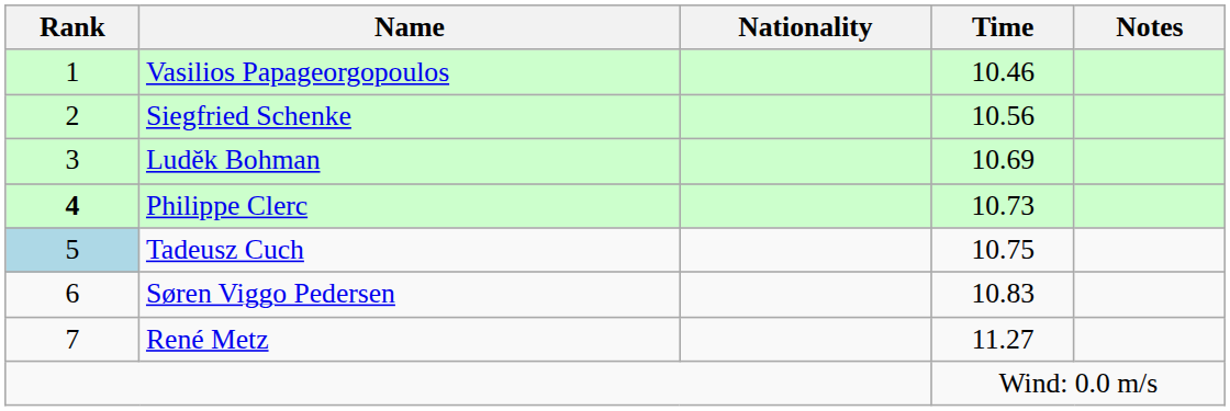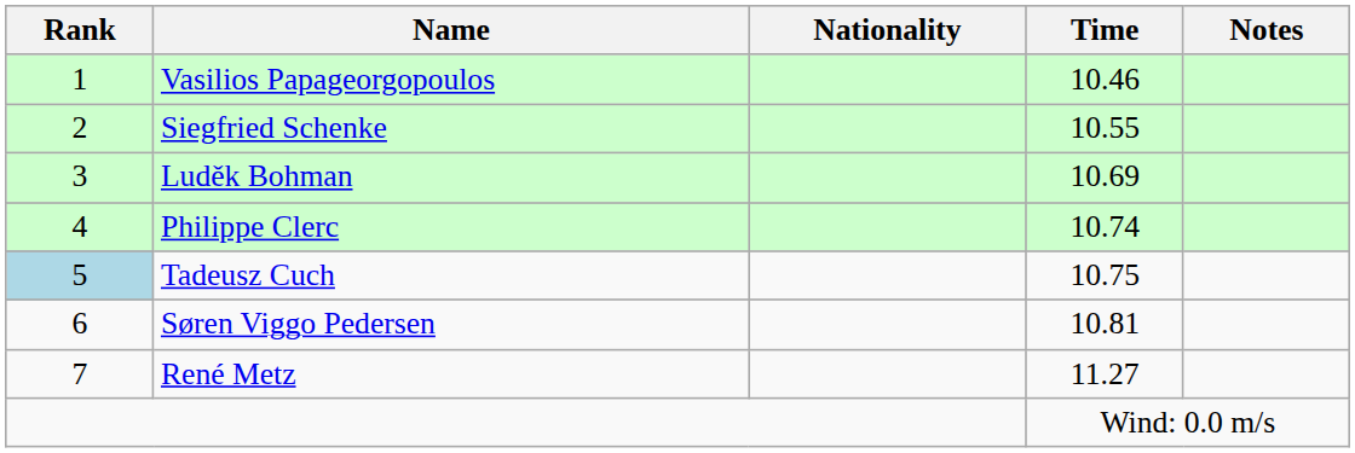 <table class="wikitable sortable" style="text-align:center;width: 55%">
 <tr>
 <th>Rank</th>
 <th>Name</th>
 <th>Nationality</th>
 <th>Time</th>
 <th>Notes</th>
 </tr>
 <tr bgcolor=ccffcc>
 <td>1</td>
 <td align=left><a href='#'>Vasilios Papageorgopoulos</a></td>
 <td align=left></td>
 <td>10.46</td>
 <td></td>
 </tr>
 <tr bgcolor=ccffcc>
 <td>2</td>
 <td align=left><a href='#'>Siegfried Schenke</a></td>
 <td align=left></td>
-<td>10.56</td>
+<td>10.55</td>
 <td></td>
 </tr>
 <tr bgcolor=ccffcc>
 <td>3</td>
 <td align=left><a href='#'>Luděk Bohman</a></td>
 <td align=left></td>
 <td>10.69</td>
 <td></td>
 </tr>
 <tr bgcolor=ccffcc>
-<td><strong>4</strong></td>
+<td>4</td>
 <td align=left><a href='#'>Philippe Clerc</a></td>
 <td align=left></td>
-<td>10.73</td>
+<td>10.74</td>
 <td></td>
 </tr>
 <tr>
 <td style="background: lightblue;">5</td>
 <td align=left><a href='#'>Tadeusz Cuch</a></td>
 <td align=left></td>
 <td>10.75</td>
 <td></td>
 </tr>
 <tr>
 <td>6</td>
 <td align=left><a href='#'>Søren Viggo Pedersen</a></td>
 <td align=left></td>
-<td>10.83</td>
+<td>10.81</td>
 <td></td>
 </tr>
 <tr>
 <td>7</td>
 <td align=left><a href='#'>René Metz</a></td>
 <td align=left></td>
 <td>11.27</td>
 <td></td>
 </tr>
 <tr>
 <td colspan="3"></td>
 <td colspan="2">Wind: 0.0 m/s</td>
 </tr>
 </table>
